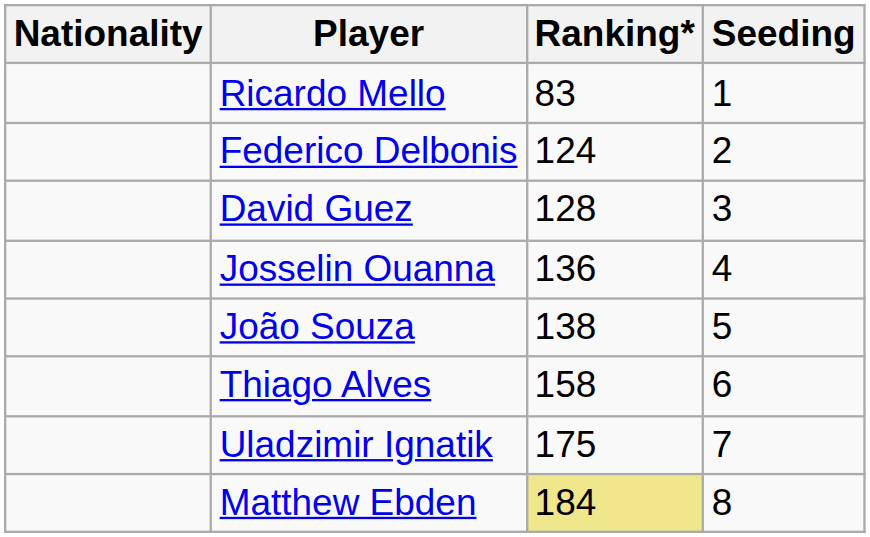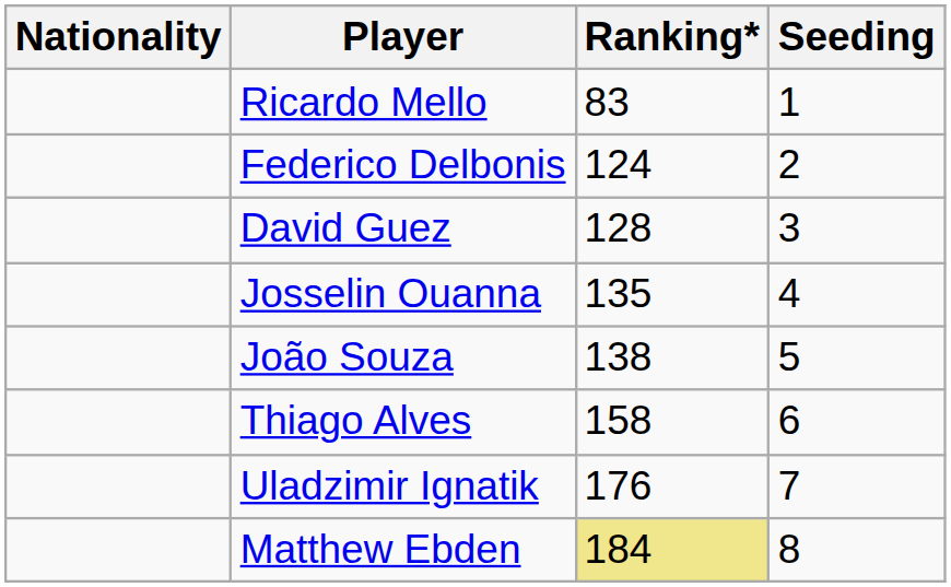 <table class="wikitable" border="1">
 <tr>
 <th>Nationality</th>
 <th>Player</th>
 <th>Ranking*</th>
 <th>Seeding</th>
 </tr>
 <tr>
 <td></td>
 <td><a href='#'>Ricardo Mello</a></td>
 <td>83</td>
 <td>1</td>
 </tr>
 <tr>
 <td></td>
 <td><a href='#'>Federico Delbonis</a></td>
 <td>124</td>
 <td>2</td>
 </tr>
 <tr>
 <td></td>
 <td><a href='#'>David Guez</a></td>
 <td>128</td>
 <td>3</td>
 </tr>
 <tr>
 <td></td>
 <td><a href='#'>Josselin Ouanna</a></td>
-<td>136</td>
+<td>135</td>
 <td>4</td>
 </tr>
 <tr>
 <td></td>
 <td><a href='#'>João Souza</a></td>
 <td>138</td>
 <td>5</td>
 </tr>
 <tr>
 <td></td>
 <td><a href='#'>Thiago Alves</a></td>
 <td>158</td>
 <td>6</td>
 </tr>
 <tr>
 <td></td>
 <td><a href='#'>Uladzimir Ignatik</a></td>
-<td>175</td>
+<td>176</td>
 <td>7</td>
 </tr>
 <tr>
 <td></td>
 <td><a href='#'>Matthew Ebden</a></td>
 <td style="background: khaki;">184</td>
 <td>8</td>
 </tr>
 </table>
